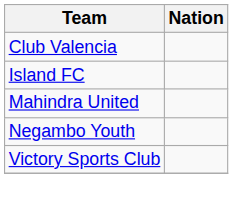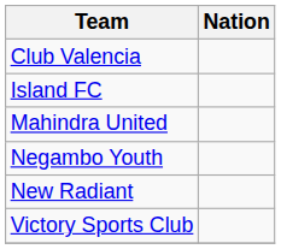 <table class="wikitable sortable" style="text-align: left;">
 <tr>
 <th>Team</th>
 <th>Nation</th>
 </tr>
 <tr>
 <td><a href='#'>Club Valencia</a></td>
 <td></td>
 </tr>
 <tr>
 <td><a href='#'>Island FC</a></td>
 <td></td>
 </tr>
 <tr>
 <td><a href='#'>Mahindra United</a></td>
 <td></td>
 </tr>
 <tr>
 <td><a href='#'>Negambo Youth</a></td>
 <td></td>
 </tr>
 <tr>
+<td><a href='#'>New Radiant</a></td>
+<td></td>
+</tr>
+<tr>
 <td><a href='#'>Victory Sports Club</a></td>
 <td></td>
 </tr>
 <tr>
 </tr>
 </table>
